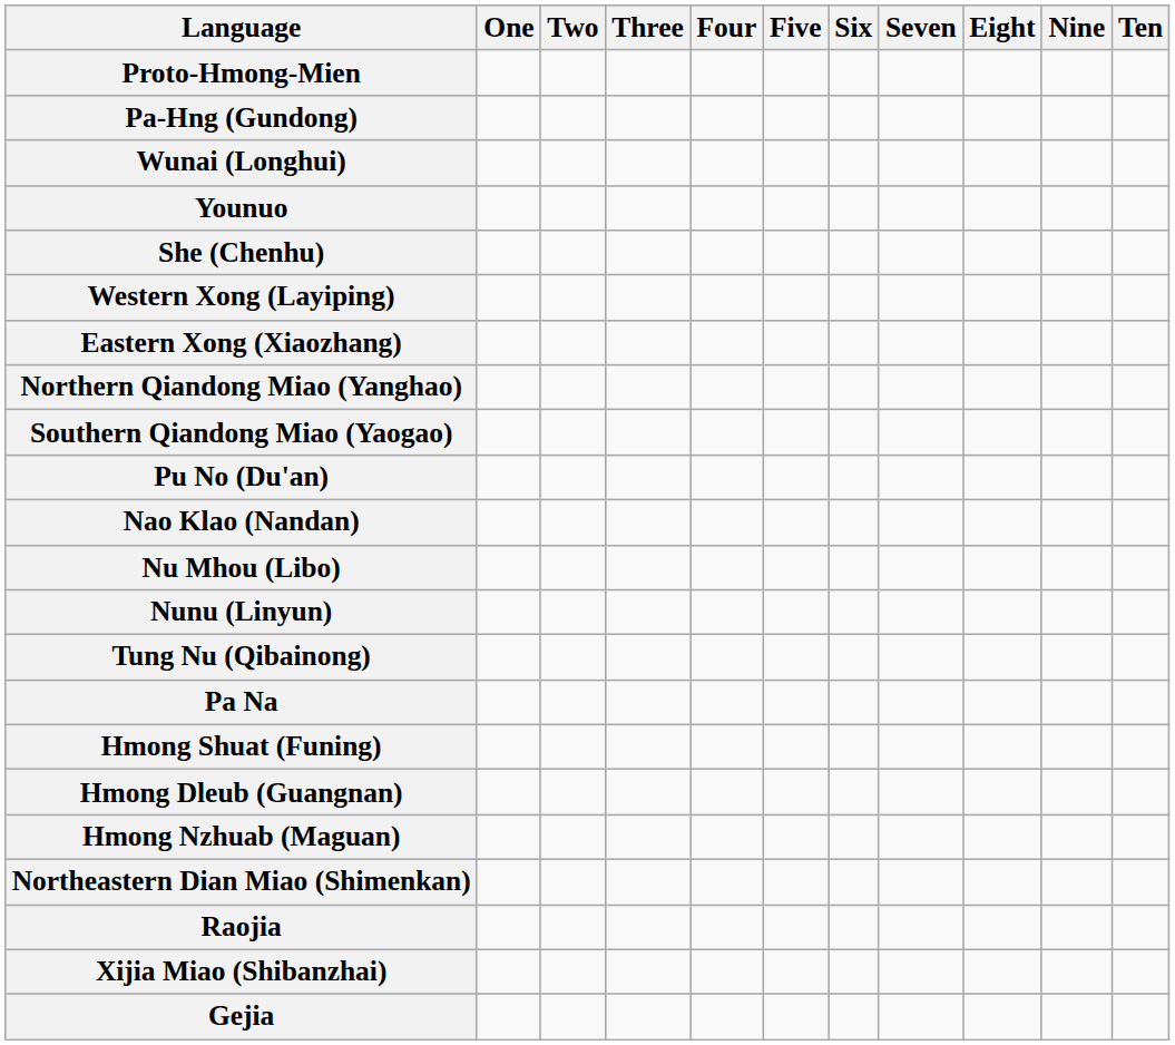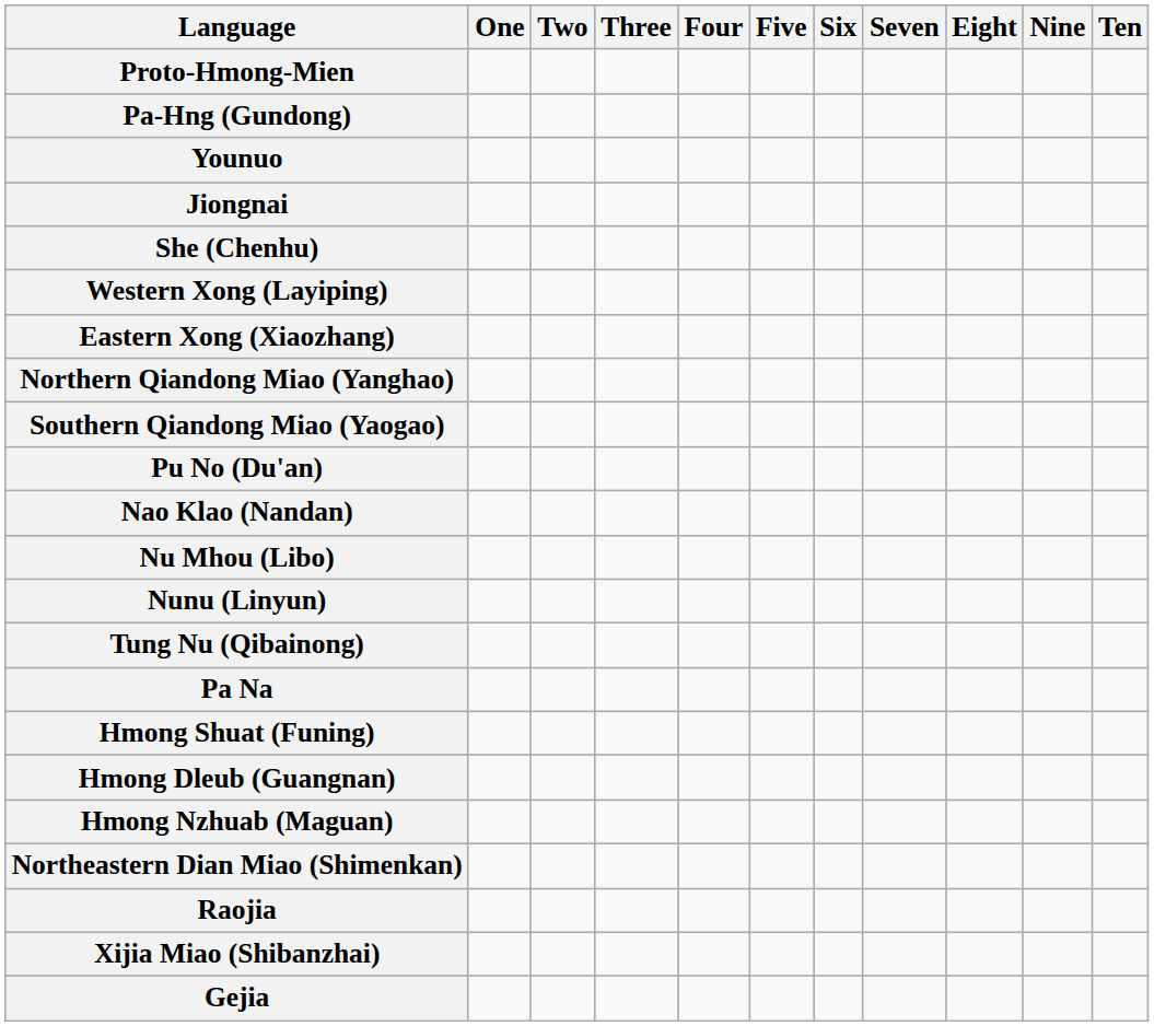 <table class="wikitable" style="margin:auto:" align="center" style="text-align:center">
 <tr>
 <th>Language</th>
 <th>One</th>
 <th>Two</th>
 <th>Three</th>
 <th>Four</th>
 <th>Five</th>
 <th>Six</th>
 <th>Seven</th>
 <th>Eight</th>
 <th>Nine</th>
 <th>Ten</th>
 </tr>
 <tr>
 <th>Proto-Hmong-Mien</th>
 <td></td>
 <td></td>
 <td></td>
 <td></td>
 <td></td>
 <td></td>
 <td></td>
 <td></td>
 <td></td>
 <td></td>
 </tr>
 <tr>
 <th>Pa-Hng (Gundong)</th>
 <td></td>
 <td></td>
 <td></td>
 <td></td>
 <td></td>
 <td></td>
 <td></td>
 <td></td>
 <td></td>
 <td></td>
 </tr>
 <tr>
-<th>Wunai (Longhui)</th>
+<th>Younuo</th>
 <td></td>
 <td></td>
 <td></td>
 <td></td>
 <td></td>
 <td></td>
 <td></td>
 <td></td>
 <td></td>
 <td></td>
 </tr>
 <tr>
-<th>Younuo</th>
+<th>Jiongnai</th>
 <td></td>
 <td></td>
 <td></td>
 <td></td>
 <td></td>
 <td></td>
 <td></td>
 <td></td>
 <td></td>
 <td></td>
 </tr>
 <tr>
 <th>She (Chenhu)</th>
 <td></td>
 <td></td>
 <td></td>
 <td></td>
 <td></td>
 <td></td>
 <td></td>
 <td></td>
 <td></td>
 <td></td>
 </tr>
 <tr>
 <th>Western Xong (Layiping)</th>
 <td></td>
 <td></td>
 <td></td>
 <td></td>
 <td></td>
 <td></td>
 <td></td>
 <td></td>
 <td></td>
 <td></td>
 </tr>
 <tr>
 <th>Eastern Xong (Xiaozhang)</th>
 <td></td>
 <td></td>
 <td></td>
 <td></td>
 <td></td>
 <td></td>
 <td></td>
 <td></td>
 <td></td>
 <td></td>
 </tr>
 <tr>
 <th>Northern Qiandong Miao (Yanghao)</th>
 <td></td>
 <td></td>
 <td></td>
 <td></td>
 <td></td>
 <td></td>
 <td></td>
 <td></td>
 <td></td>
 <td></td>
 </tr>
 <tr>
 <th>Southern Qiandong Miao (Yaogao)</th>
 <td></td>
 <td></td>
 <td></td>
 <td></td>
 <td></td>
 <td></td>
 <td></td>
 <td></td>
 <td></td>
 <td></td>
 </tr>
 <tr>
 <th>Pu No (Du'an)</th>
 <td></td>
 <td></td>
 <td></td>
 <td></td>
 <td></td>
 <td></td>
 <td></td>
 <td></td>
 <td></td>
 <td></td>
 </tr>
 <tr>
 <th>Nao Klao (Nandan)</th>
 <td></td>
 <td></td>
 <td></td>
 <td></td>
 <td></td>
 <td></td>
 <td></td>
 <td></td>
 <td></td>
 <td></td>
 </tr>
 <tr>
 <th>Nu Mhou (Libo)</th>
 <td></td>
 <td></td>
 <td></td>
 <td></td>
 <td></td>
 <td></td>
 <td></td>
 <td></td>
 <td></td>
 <td></td>
 </tr>
 <tr>
 <th>Nunu (Linyun)</th>
 <td></td>
 <td></td>
 <td></td>
 <td></td>
 <td></td>
 <td></td>
 <td></td>
 <td></td>
 <td></td>
 <td></td>
 </tr>
 <tr>
 <th>Tung Nu (Qibainong)</th>
 <td></td>
 <td></td>
 <td></td>
 <td></td>
 <td></td>
 <td></td>
 <td></td>
 <td></td>
 <td></td>
 <td></td>
 </tr>
 <tr>
 <th>Pa Na</th>
 <td></td>
 <td></td>
 <td></td>
 <td></td>
 <td></td>
 <td></td>
 <td></td>
 <td></td>
 <td></td>
 <td></td>
 </tr>
 <tr>
 <th>Hmong Shuat (Funing)</th>
 <td></td>
 <td></td>
 <td></td>
 <td></td>
 <td></td>
 <td></td>
 <td></td>
 <td></td>
 <td></td>
 <td></td>
 </tr>
 <tr>
 <th>Hmong Dleub (Guangnan)</th>
 <td></td>
 <td></td>
 <td></td>
 <td></td>
 <td></td>
 <td></td>
 <td></td>
 <td></td>
 <td></td>
 <td></td>
 </tr>
 <tr>
 <th>Hmong Nzhuab (Maguan)</th>
 <td></td>
 <td></td>
 <td></td>
 <td></td>
 <td></td>
 <td></td>
 <td></td>
 <td></td>
 <td></td>
 <td></td>
 </tr>
 <tr>
 <th>Northeastern Dian Miao (Shimenkan)</th>
 <td></td>
 <td></td>
 <td></td>
 <td></td>
 <td></td>
 <td></td>
 <td></td>
 <td></td>
 <td></td>
 <td></td>
 </tr>
 <tr>
 <th>Raojia</th>
 <td></td>
 <td></td>
 <td></td>
 <td></td>
 <td></td>
 <td></td>
 <td></td>
 <td></td>
 <td></td>
 <td></td>
 </tr>
 <tr>
 <th>Xijia Miao (Shibanzhai)</th>
 <td></td>
 <td></td>
 <td></td>
 <td></td>
 <td></td>
 <td></td>
 <td></td>
 <td></td>
 <td></td>
 <td></td>
 </tr>
 <tr>
 <th>Gejia</th>
 <td></td>
 <td></td>
 <td></td>
 <td></td>
 <td></td>
 <td></td>
 <td></td>
 <td></td>
 <td></td>
 <td></td>
 </tr>
 </table>
